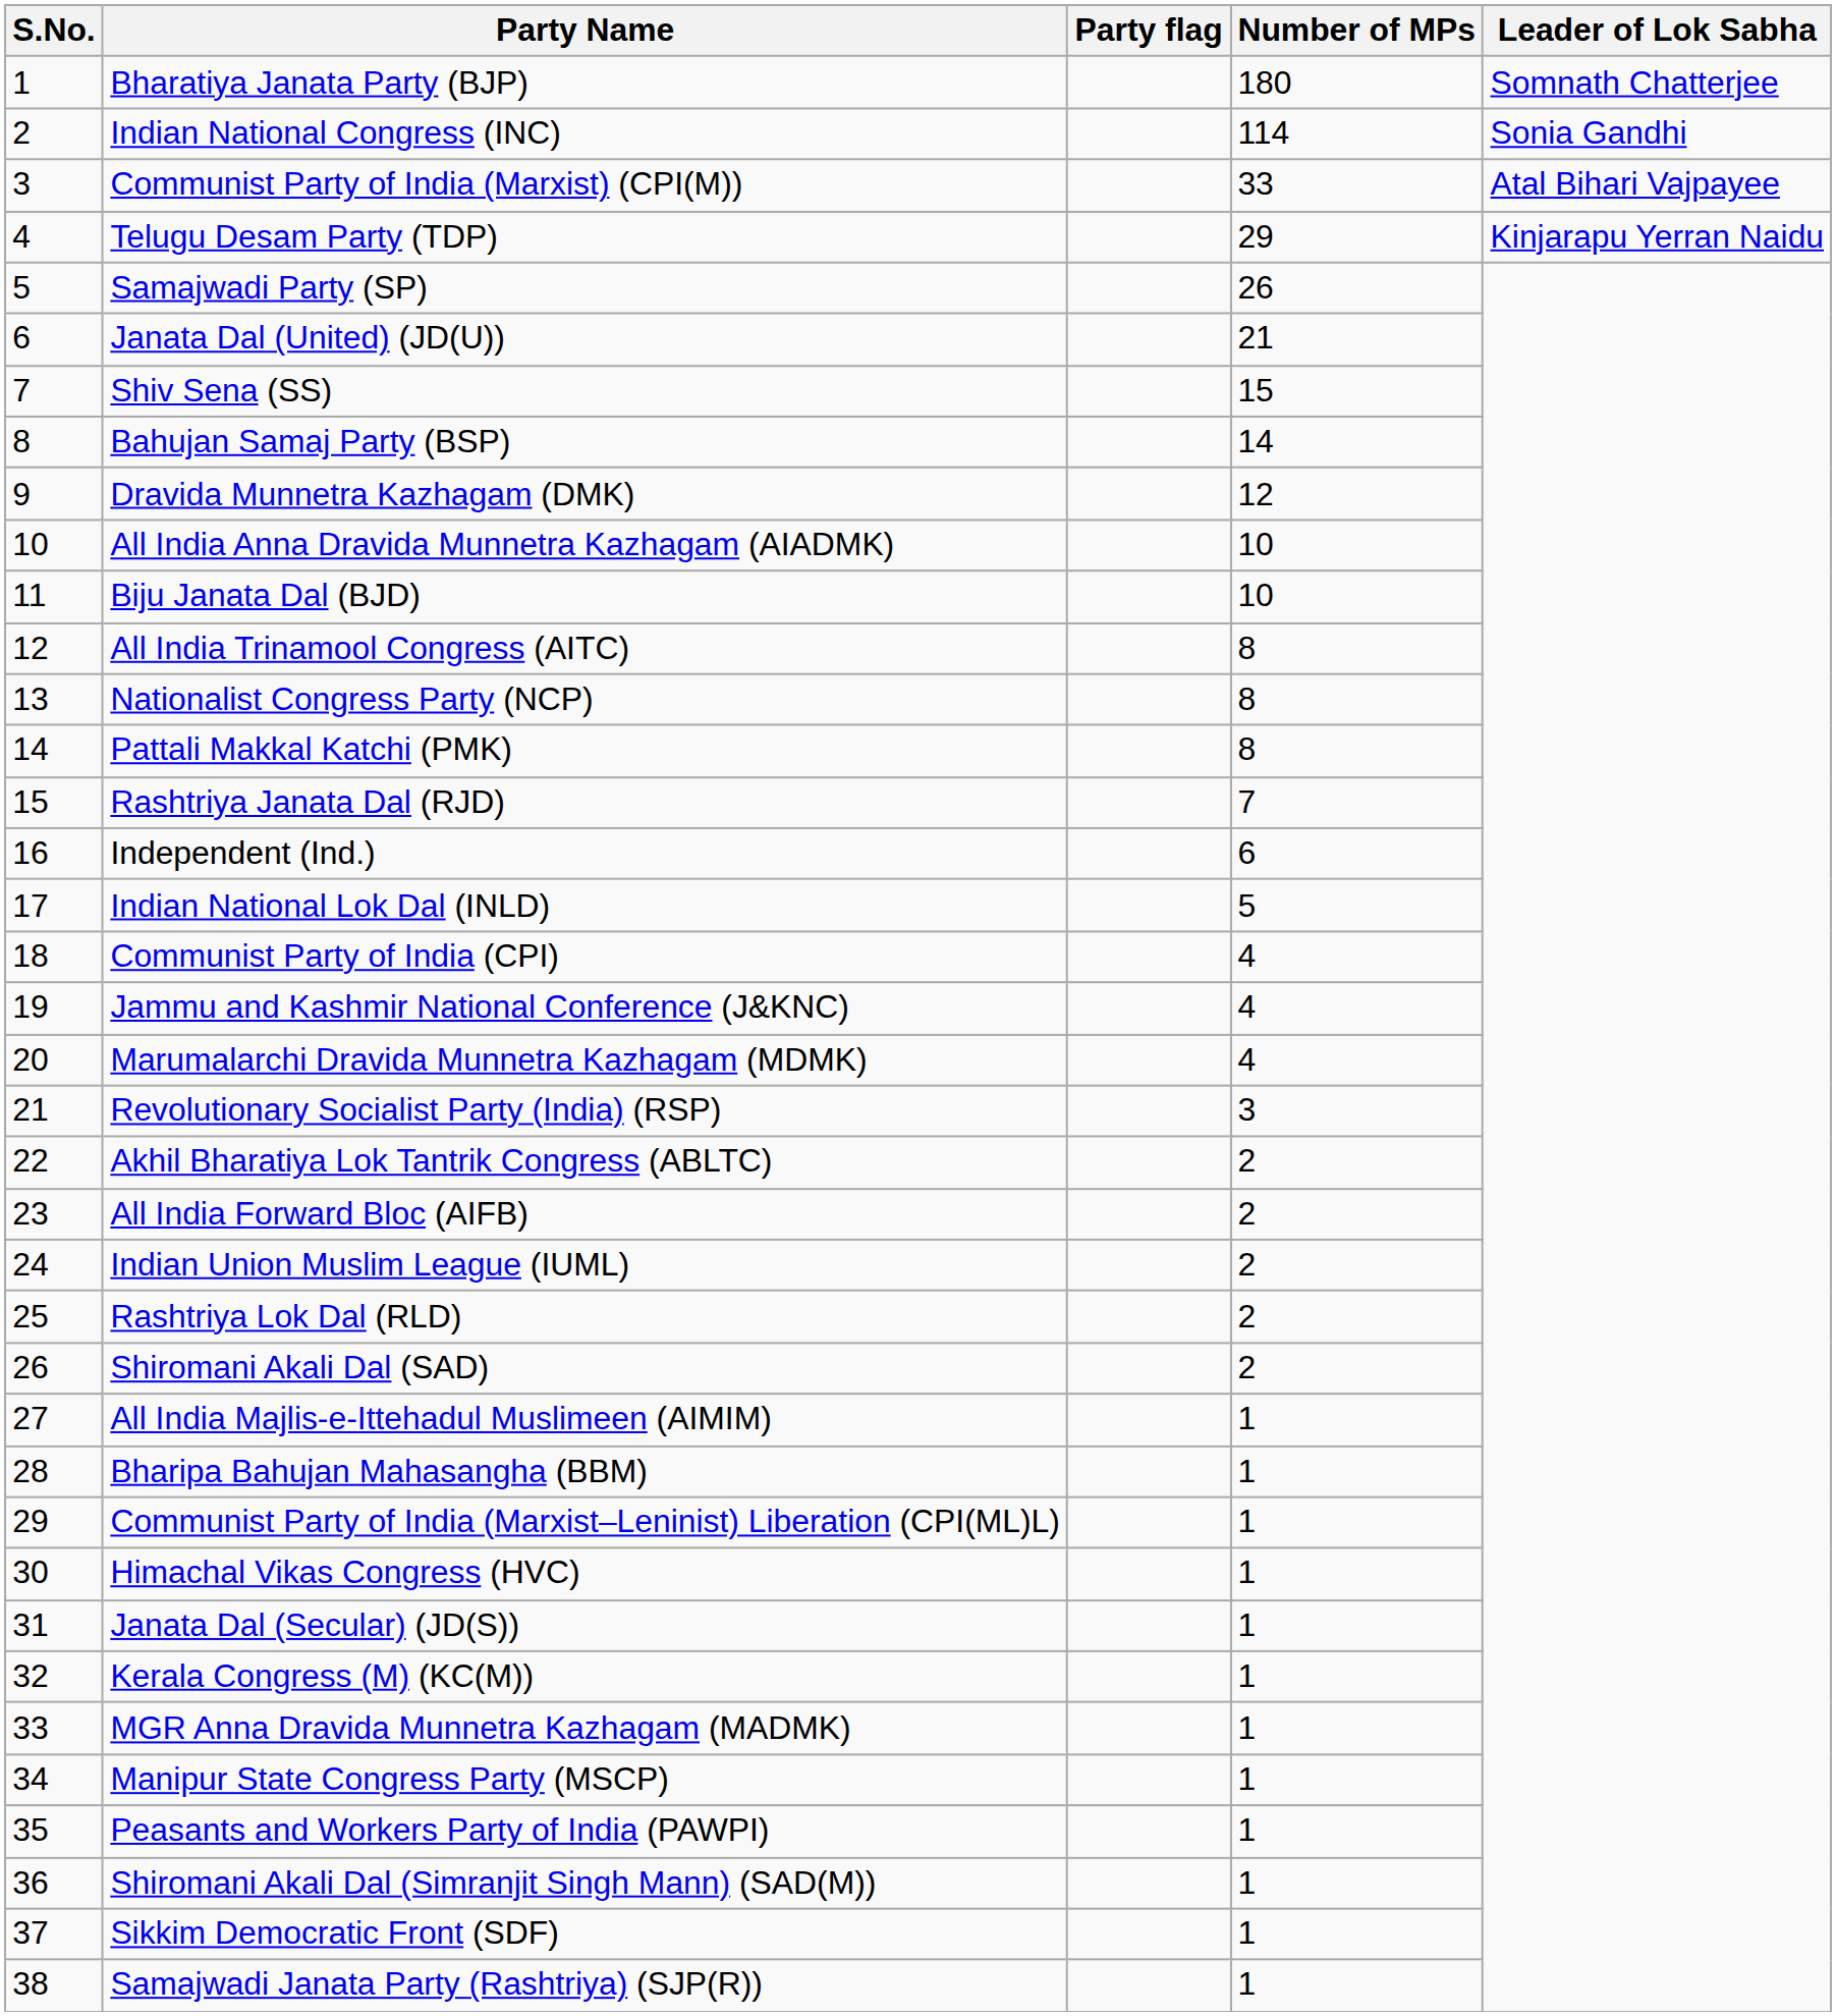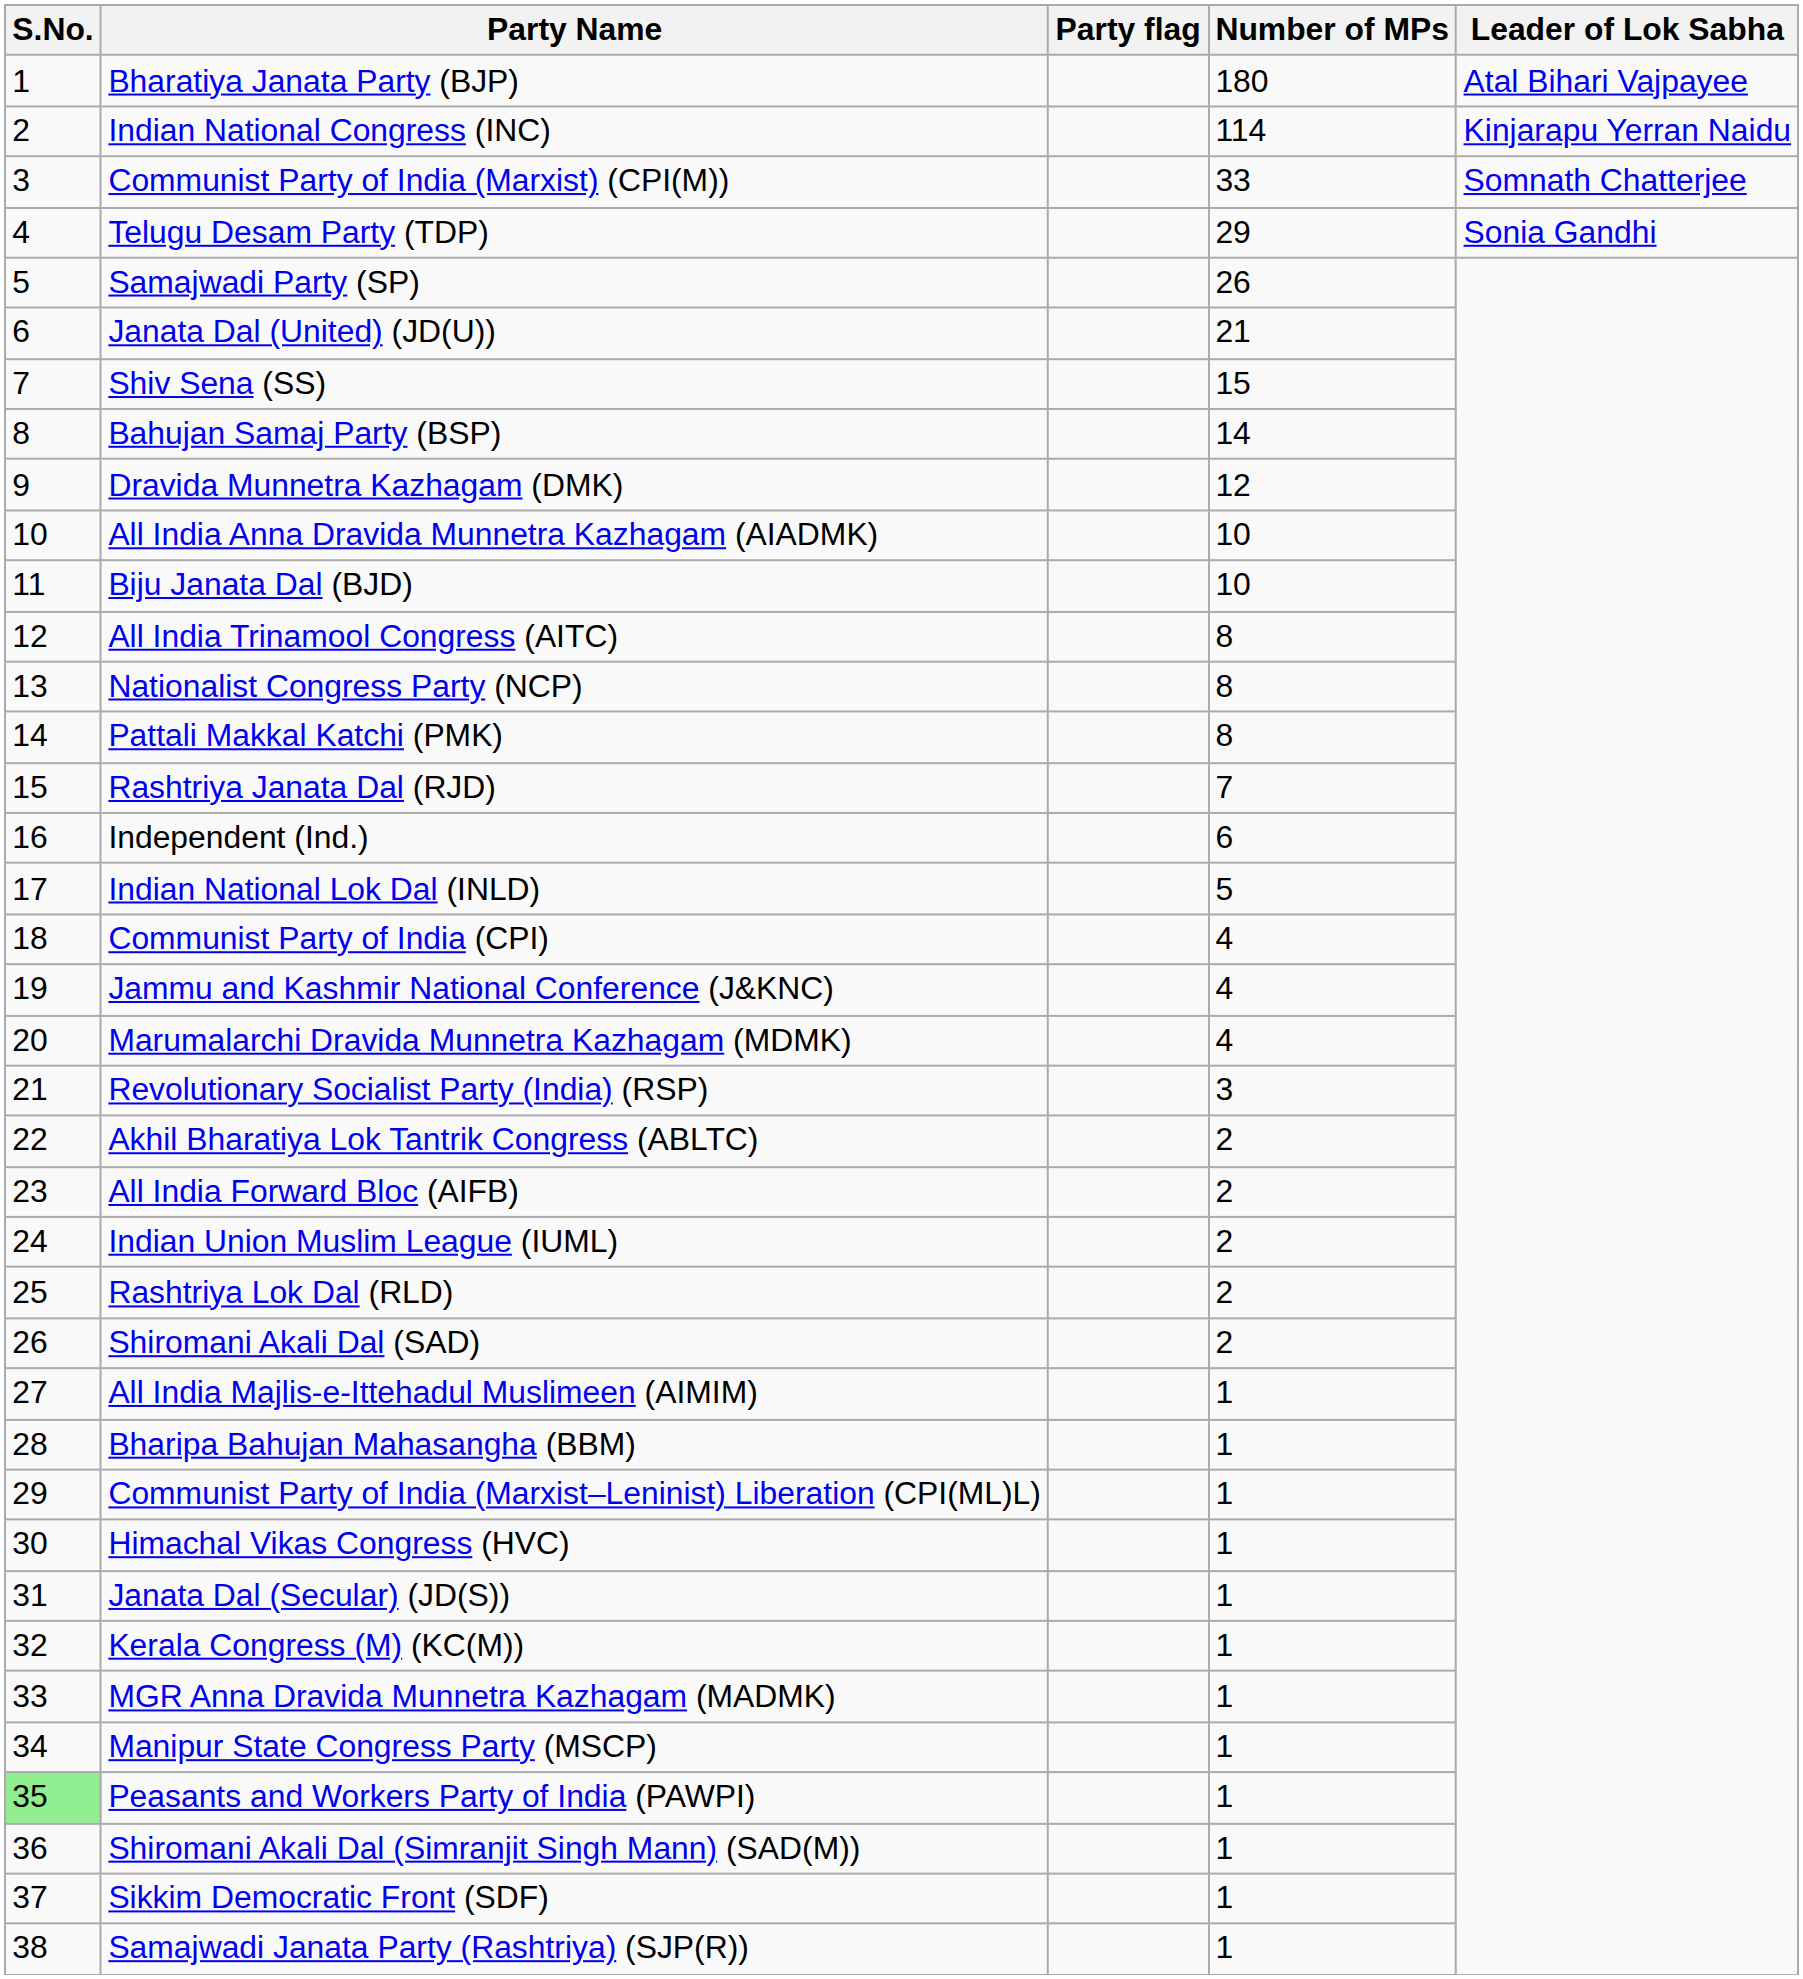 <table class="wikitable">
 <tr>
 <th>S.No.</th>
 <th>Party Name</th>
 <th>Party flag</th>
 <th>Number of MPs</th>
 <th>Leader of Lok Sabha</th>
 </tr>
 <tr>
 <td>1</td>
 <td><a href='#'>Bharatiya Janata Party</a> (BJP)</td>
 <td></td>
 <td>180</td>
-<td><a href='#'>Somnath Chatterjee</a></td>
+<td><a href='#'>Atal Bihari Vajpayee</a></td>
 </tr>
 <tr>
 <td>2</td>
 <td><a href='#'>Indian National Congress</a> (INC)</td>
 <td></td>
 <td>114</td>
-<td><a href='#'>Sonia Gandhi</a></td>
+<td><a href='#'>Kinjarapu Yerran Naidu</a></td>
 </tr>
 <tr>
 <td>3</td>
 <td><a href='#'>Communist Party of India (Marxist)</a> (CPI(M))</td>
 <td></td>
 <td>33</td>
-<td><a href='#'>Atal Bihari Vajpayee</a></td>
+<td><a href='#'>Somnath Chatterjee</a></td>
 </tr>
 <tr>
 <td>4</td>
 <td><a href='#'>Telugu Desam Party</a> (TDP)</td>
 <td></td>
 <td>29</td>
-<td><a href='#'>Kinjarapu Yerran Naidu</a></td>
+<td><a href='#'>Sonia Gandhi</a></td>
 </tr>
 <tr>
 <td>5</td>
 <td><a href='#'>Samajwadi Party</a> (SP)</td>
 <td></td>
 <td>26</td>
 </tr>
 <tr>
 <td>6</td>
 <td><a href='#'>Janata Dal (United)</a> (JD(U))</td>
 <td></td>
 <td>21</td>
 </tr>
 <tr>
 <td>7</td>
 <td><a href='#'>Shiv Sena</a> (SS)</td>
 <td></td>
 <td>15</td>
 </tr>
 <tr>
 <td>8</td>
 <td><a href='#'>Bahujan Samaj Party</a> (BSP)</td>
 <td></td>
 <td>14</td>
 </tr>
 <tr>
 <td>9</td>
 <td><a href='#'>Dravida Munnetra Kazhagam</a> (DMK)</td>
 <td></td>
 <td>12</td>
 </tr>
 <tr>
 <td>10</td>
 <td><a href='#'>All India Anna Dravida Munnetra Kazhagam</a> (AIADMK)</td>
 <td></td>
 <td>10</td>
 </tr>
 <tr>
 <td>11</td>
 <td><a href='#'>Biju Janata Dal</a> (BJD)</td>
 <td></td>
 <td>10</td>
 </tr>
 <tr>
 <td>12</td>
 <td><a href='#'>All India Trinamool Congress</a> (AITC)</td>
 <td></td>
 <td>8</td>
 </tr>
 <tr>
 <td>13</td>
 <td><a href='#'>Nationalist Congress Party</a> (NCP)</td>
 <td></td>
 <td>8</td>
 </tr>
 <tr>
 <td>14</td>
 <td><a href='#'>Pattali Makkal Katchi</a> (PMK)</td>
 <td></td>
 <td>8</td>
 </tr>
 <tr>
 <td>15</td>
 <td><a href='#'>Rashtriya Janata Dal</a> (RJD)</td>
 <td></td>
 <td>7</td>
 </tr>
 <tr>
 <td>16</td>
 <td>Independent (Ind.)</td>
 <td></td>
 <td>6</td>
 </tr>
 <tr>
 <td>17</td>
 <td><a href='#'>Indian National Lok Dal</a> (INLD)</td>
 <td></td>
 <td>5</td>
 </tr>
 <tr>
 <td>18</td>
 <td><a href='#'>Communist Party of India</a> (CPI)</td>
 <td></td>
 <td>4</td>
 </tr>
 <tr>
 <td>19</td>
 <td><a href='#'>Jammu and Kashmir National Conference</a> (J&KNC)</td>
 <td></td>
 <td>4</td>
 </tr>
 <tr>
 <td>20</td>
 <td><a href='#'>Marumalarchi Dravida Munnetra Kazhagam</a> (MDMK)</td>
 <td></td>
 <td>4</td>
 </tr>
 <tr>
 <td>21</td>
 <td><a href='#'>Revolutionary Socialist Party (India)</a> (RSP)</td>
 <td></td>
 <td>3</td>
 </tr>
 <tr>
 <td>22</td>
 <td><a href='#'>Akhil Bharatiya Lok Tantrik Congress</a> (ABLTC)</td>
 <td></td>
 <td>2</td>
 </tr>
 <tr>
 <td>23</td>
 <td><a href='#'>All India Forward Bloc</a> (AIFB)</td>
 <td></td>
 <td>2</td>
 </tr>
 <tr>
 <td>24</td>
 <td><a href='#'>Indian Union Muslim League</a> (IUML)</td>
 <td></td>
 <td>2</td>
 </tr>
 <tr>
 <td>25</td>
 <td><a href='#'>Rashtriya Lok Dal</a> (RLD)</td>
 <td></td>
 <td>2</td>
 </tr>
 <tr>
 <td>26</td>
 <td><a href='#'>Shiromani Akali Dal</a> (SAD)</td>
 <td></td>
 <td>2</td>
 </tr>
 <tr>
 <td>27</td>
 <td><a href='#'>All India Majlis-e-Ittehadul Muslimeen</a> (AIMIM)</td>
 <td></td>
 <td>1</td>
 </tr>
 <tr>
 <td>28</td>
 <td><a href='#'>Bharipa Bahujan Mahasangha</a> (BBM)</td>
 <td></td>
 <td>1</td>
 </tr>
 <tr>
 <td>29</td>
 <td><a href='#'>Communist Party of India (Marxist–Leninist) Liberation</a> (CPI(ML)L)</td>
 <td></td>
 <td>1</td>
 </tr>
 <tr>
 <td>30</td>
 <td><a href='#'>Himachal Vikas Congress</a> (HVC)</td>
 <td></td>
 <td>1</td>
 </tr>
 <tr>
 <td>31</td>
 <td><a href='#'>Janata Dal (Secular)</a> (JD(S))</td>
 <td></td>
 <td>1</td>
 </tr>
 <tr>
 <td>32</td>
 <td><a href='#'>Kerala Congress (M)</a> (KC(M))</td>
 <td></td>
 <td>1</td>
 </tr>
 <tr>
 <td>33</td>
 <td><a href='#'>MGR Anna Dravida Munnetra Kazhagam</a> (MADMK)</td>
 <td></td>
 <td>1</td>
 </tr>
 <tr>
 <td>34</td>
 <td><a href='#'>Manipur State Congress Party</a> (MSCP)</td>
 <td></td>
 <td>1</td>
 </tr>
 <tr>
-<td>35</td>
+<td style="background: lightgreen;">35</td>
 <td><a href='#'>Peasants and Workers Party of India</a> (PAWPI)</td>
 <td></td>
 <td>1</td>
 </tr>
 <tr>
 <td>36</td>
 <td><a href='#'>Shiromani Akali Dal (Simranjit Singh Mann)</a> (SAD(M))</td>
 <td></td>
 <td>1</td>
 </tr>
 <tr>
 <td>37</td>
 <td><a href='#'>Sikkim Democratic Front</a> (SDF)</td>
 <td></td>
 <td>1</td>
 </tr>
 <tr>
 <td>38</td>
 <td><a href='#'>Samajwadi Janata Party (Rashtriya)</a> (SJP(R))</td>
 <td></td>
 <td>1</td>
 </tr>
 <tr>
 </tr>
 </table>
